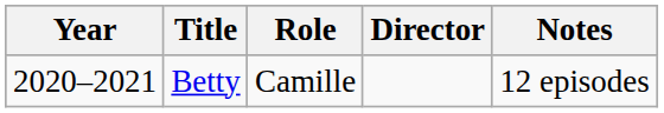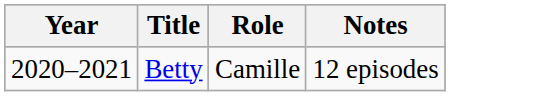 <table class="wikitable sortable">
 <tr>
 <th>Year</th>
 <th>Title</th>
 <th>Role</th>
-<th>Director</th>
 <th>Notes</th>
 </tr>
 <tr>
 <td>2020–2021</td>
 <td><a href='#'>Betty</a></td>
 <td>Camille</td>
-<td></td>
 <td>12 episodes</td>
 </tr>
 </table>
